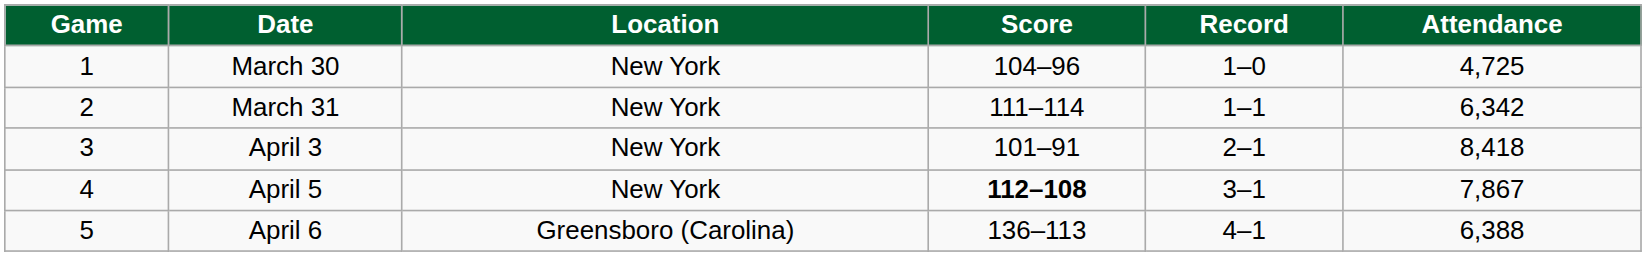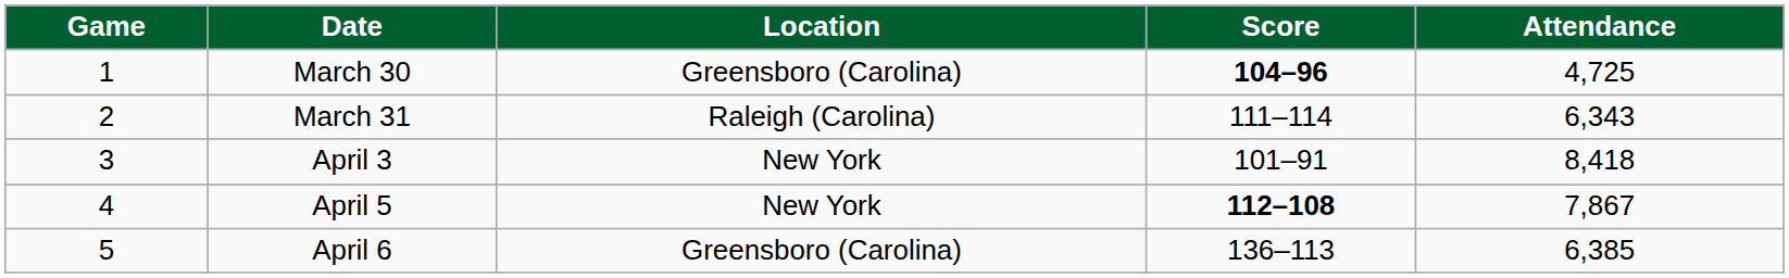 <table class="wikitable" style="width:80%;">
 <tr style="text-align:center; background:#005F30; color:#FFFFFF;">
 <td><strong>Game</strong></td>
 <td><strong>Date</strong></td>
 <td><strong>Location</strong></td>
 <td><strong>Score</strong></td>
-<td><strong>Record</strong></td>
 <td><strong>Attendance</strong></td>
 </tr>
 <tr style="text-align:center;" bgcolor="">
 <td>1</td>
 <td>March 30</td>
-<td>New York</td>
-<td>104–96</td>
-<td>1–0</td>
+<td>Greensboro (Carolina)</td>
+<td><strong>104–96</strong></td>
 <td>4,725</td>
 </tr>
 <tr style="text-align:center;" bgcolor="">
 <td>2</td>
 <td>March 31</td>
-<td>New York</td>
+<td>Raleigh (Carolina)</td>
 <td>111–114</td>
-<td>1–1</td>
-<td>6,342</td>
+<td>6,343</td>
 </tr>
 <tr style="text-align:center;" bgcolor="">
 <td>3</td>
 <td>April 3</td>
 <td>New York</td>
 <td>101–91</td>
-<td>2–1</td>
 <td>8,418</td>
 </tr>
 <tr style="text-align:center;" bgcolor="">
 <td>4</td>
 <td>April 5</td>
 <td>New York</td>
 <td><strong>112–108</strong></td>
-<td>3–1</td>
 <td>7,867</td>
 </tr>
 <tr style="text-align:center;" bgcolor="">
 <td>5</td>
 <td>April 6</td>
 <td>Greensboro (Carolina)</td>
 <td>136–113</td>
-<td>4–1</td>
-<td>6,388</td>
+<td>6,385</td>
 </tr>
 </table>
